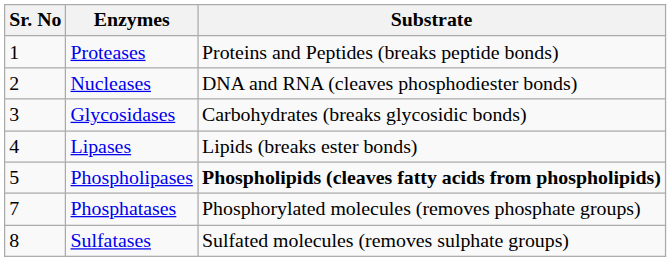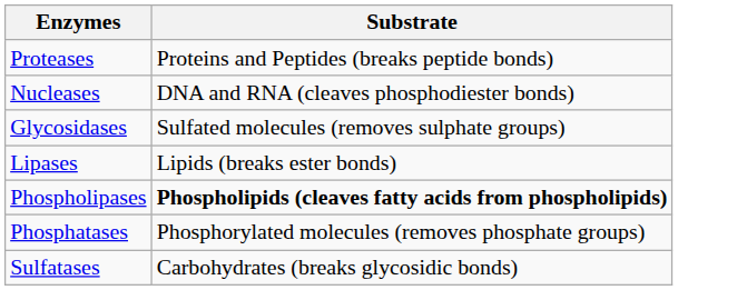 <table class="wikitable">
 <tr>
-<th>Sr. No</th>
 <th>Enzymes</th>
 <th>Substrate</th>
 </tr>
 <tr>
-<td>1</td>
 <td><a href='#'>Proteases</a></td>
 <td>Proteins and Peptides (breaks peptide bonds)</td>
 </tr>
 <tr>
-<td>2</td>
 <td><a href='#'>Nucleases</a></td>
 <td>DNA and RNA (cleaves phosphodiester bonds)</td>
 </tr>
 <tr>
-<td>3</td>
 <td><a href='#'>Glycosidases</a></td>
-<td>Carbohydrates (breaks glycosidic bonds)</td>
+<td>Sulfated molecules (removes sulphate groups)</td>
 </tr>
 <tr>
-<td>4</td>
 <td><a href='#'>Lipases</a></td>
 <td>Lipids (breaks ester bonds)</td>
 </tr>
 <tr>
-<td>5</td>
 <td><a href='#'>Phospholipases</a></td>
 <td><strong>Phospholipids (cleaves fatty acids from phospholipids)</strong></td>
 </tr>
 <tr>
-<td>7</td>
 <td><a href='#'>Phosphatases</a></td>
 <td>Phosphorylated molecules (removes phosphate groups)</td>
 </tr>
 <tr>
-<td>8</td>
 <td><a href='#'>Sulfatases</a></td>
-<td>Sulfated molecules (removes sulphate groups)</td>
+<td>Carbohydrates (breaks glycosidic bonds)</td>
 </tr>
 </table>
